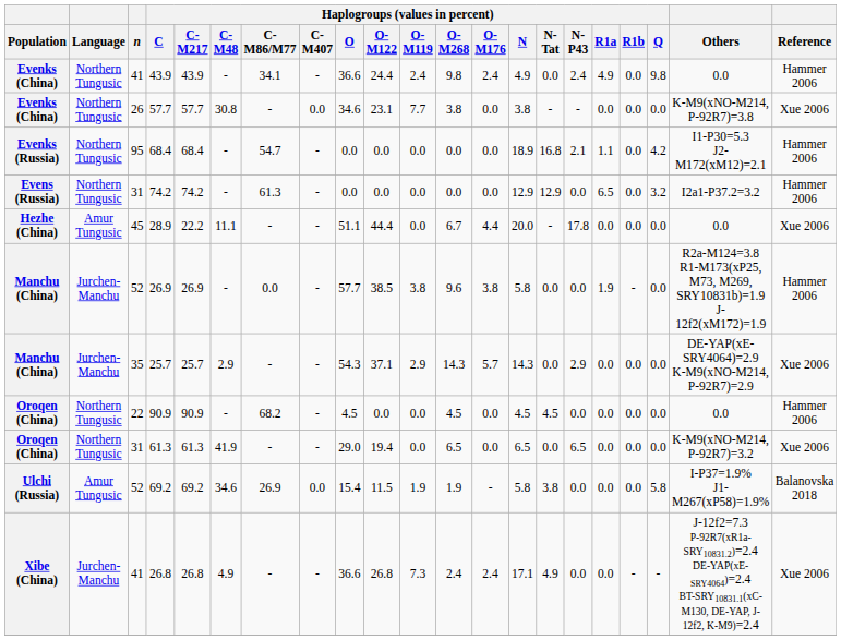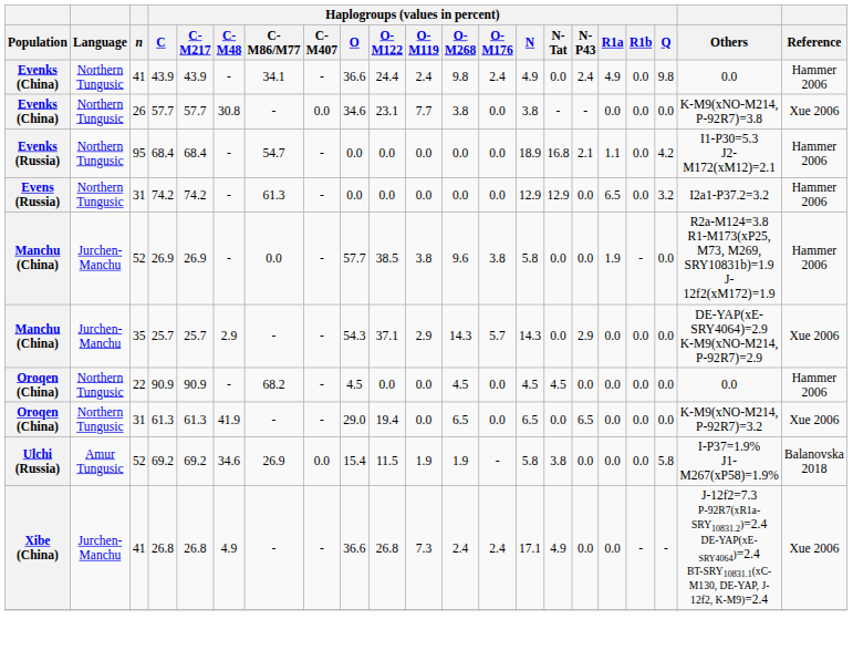 <table class="wikitable sortable" style="text-align:center; font-size: 100%">
 <tr>
 <th></th>
 <th></th>
 <th></th>
 <th colspan=16>Haplogroups (values in percent)</th>
 <th></th>
 <th></th>
 </tr>
 <tr>
 <th>Population</th>
 <th>Language</th>
 <th><em>n</em></th>
 <th><strong><a href='#'>C</a></strong> </th>
 <th><a href='#'>C-M217</a></th>
 <th><a href='#'>C-M48</a></th>
 <th>C-M86/M77</th>
 <th>C-M407</th>
 <th><strong><a href='#'>O</a></strong></th>
 <th><a href='#'>O-M122</a></th>
 <th><a href='#'>O-M119</a></th>
 <th><a href='#'>O-M268</a></th>
 <th><a href='#'>O-M176</a></th>
 <th><a href='#'>N</a></th>
 <th>N-Tat</th>
 <th>N-P43</th>
 <th><a href='#'>R1a</a></th>
 <th><a href='#'>R1b</a></th>
 <th><a href='#'>Q</a></th>
 <th>Others</th>
 <th>Reference</th>
 </tr>
 <tr>
 <th><a href='#'>Evenks</a> (China)</th>
 <td><a href='#'>Northern Tungusic</a></td>
 <td>41</td>
 <td>43.9</td>
 <td>43.9</td>
 <td>-</td>
 <td>34.1</td>
 <td>-</td>
 <td>36.6</td>
 <td>24.4</td>
 <td>2.4</td>
 <td>9.8</td>
 <td>2.4</td>
 <td>4.9</td>
 <td>0.0</td>
 <td>2.4</td>
 <td>4.9</td>
 <td>0.0</td>
 <td>9.8</td>
 <td>0.0</td>
 <td>Hammer 2006</td>
 </tr>
 <tr>
 <th><a href='#'>Evenks</a> (China)</th>
 <td><a href='#'>Northern Tungusic</a></td>
 <td>26</td>
 <td>57.7</td>
 <td>57.7</td>
 <td>30.8</td>
 <td>-</td>
 <td>0.0</td>
 <td>34.6</td>
 <td>23.1</td>
 <td>7.7</td>
 <td>3.8</td>
 <td>0.0</td>
 <td>3.8</td>
 <td>-</td>
 <td>-</td>
 <td>0.0</td>
 <td>0.0</td>
 <td>0.0</td>
 <td>K-M9(xNO-M214, P-92R7)=3.8</td>
 <td>Xue 2006</td>
 </tr>
 <tr>
 <th><a href='#'>Evenks</a> (Russia)</th>
 <td><a href='#'>Northern Tungusic</a></td>
 <td>95</td>
 <td>68.4</td>
 <td>68.4</td>
 <td>-</td>
 <td>54.7</td>
 <td>-</td>
 <td>0.0</td>
 <td>0.0</td>
 <td>0.0</td>
 <td>0.0</td>
 <td>0.0</td>
 <td>18.9</td>
 <td>16.8</td>
 <td>2.1</td>
 <td>1.1</td>
 <td>0.0</td>
 <td>4.2</td>
 <td>I1-P30=5.3<br>J2-M172(xM12)=2.1</td>
 <td>Hammer 2006</td>
 </tr>
 <tr>
 <th><a href='#'>Evens</a> (Russia)</th>
 <td><a href='#'>Northern Tungusic</a></td>
 <td>31</td>
 <td>74.2</td>
 <td>74.2</td>
 <td>-</td>
 <td>61.3</td>
 <td>-</td>
 <td>0.0</td>
 <td>0.0</td>
 <td>0.0</td>
 <td>0.0</td>
 <td>0.0</td>
 <td>12.9</td>
 <td>12.9</td>
 <td>0.0</td>
 <td>6.5</td>
 <td>0.0</td>
 <td>3.2</td>
 <td>I2a1-P37.2=3.2</td>
 <td>Hammer 2006</td>
-</tr>
-<tr>
-<th><a href='#'>Hezhe</a> (China)</th>
-<td><a href='#'>Amur Tungusic</a></td>
-<td>45</td>
-<td>28.9</td>
-<td>22.2</td>
-<td>11.1</td>
-<td>-</td>
-<td>-</td>
-<td>51.1</td>
-<td>44.4</td>
-<td>0.0</td>
-<td>6.7</td>
-<td>4.4</td>
-<td>20.0</td>
-<td>-</td>
-<td>17.8</td>
-<td>0.0</td>
-<td>0.0</td>
-<td>0.0</td>
-<td>0.0</td>
-<td>Xue 2006</td>
 </tr>
 <tr>
 <th><a href='#'>Manchu</a> (China)</th>
 <td><a href='#'>Jurchen-Manchu</a></td>
 <td>52</td>
 <td>26.9</td>
 <td>26.9</td>
 <td>-</td>
 <td>0.0</td>
 <td>-</td>
 <td>57.7</td>
 <td>38.5</td>
 <td>3.8</td>
 <td>9.6</td>
 <td>3.8</td>
 <td>5.8</td>
 <td>0.0</td>
 <td>0.0</td>
 <td>1.9</td>
 <td>-</td>
 <td>0.0</td>
 <td>R2a-M124=3.8<br>R1-M173(xP25, M73, M269, SRY10831b)=1.9<br>J-12f2(xM172)=1.9</td>
 <td>Hammer 2006</td>
 </tr>
 <tr>
 <th><a href='#'>Manchu</a> (China)</th>
 <td><a href='#'>Jurchen-Manchu</a></td>
 <td>35</td>
 <td>25.7</td>
 <td>25.7</td>
 <td>2.9</td>
 <td>-</td>
 <td>-</td>
 <td>54.3</td>
 <td>37.1</td>
 <td>2.9</td>
 <td>14.3</td>
 <td>5.7</td>
 <td>14.3</td>
 <td>0.0</td>
 <td>2.9</td>
 <td>0.0</td>
 <td>0.0</td>
 <td>0.0</td>
 <td>DE-YAP(xE-SRY4064)=2.9<br>K-M9(xNO-M214, P-92R7)=2.9</td>
 <td>Xue 2006</td>
 </tr>
 <tr>
 <th><a href='#'>Oroqen</a> (China)</th>
 <td><a href='#'>Northern Tungusic</a></td>
 <td>22</td>
 <td>90.9</td>
 <td>90.9</td>
 <td>-</td>
 <td>68.2</td>
 <td>-</td>
 <td>4.5</td>
 <td>0.0</td>
 <td>0.0</td>
 <td>4.5</td>
 <td>0.0</td>
 <td>4.5</td>
 <td>4.5</td>
 <td>0.0</td>
 <td>0.0</td>
 <td>0.0</td>
 <td>0.0</td>
 <td>0.0</td>
 <td>Hammer 2006</td>
 </tr>
 <tr>
 <th><a href='#'>Oroqen</a> (China)</th>
 <td><a href='#'>Northern Tungusic</a></td>
 <td>31</td>
 <td>61.3</td>
 <td>61.3</td>
 <td>41.9</td>
 <td>-</td>
 <td>-</td>
 <td>29.0</td>
 <td>19.4</td>
 <td>0.0</td>
 <td>6.5</td>
 <td>0.0</td>
 <td>6.5</td>
 <td>0.0</td>
 <td>6.5</td>
 <td>0.0</td>
 <td>0.0</td>
 <td>0.0</td>
 <td>K-M9(xNO-M214, P-92R7)=3.2</td>
 <td>Xue 2006</td>
 </tr>
 <tr>
 <th><a href='#'>Ulchi</a> (Russia)</th>
 <td><a href='#'>Amur Tungusic</a></td>
 <td>52</td>
 <td>69.2</td>
 <td>69.2</td>
 <td>34.6</td>
 <td>26.9</td>
 <td>0.0</td>
 <td>15.4</td>
 <td>11.5</td>
 <td>1.9</td>
 <td>1.9</td>
 <td>-</td>
 <td>5.8</td>
 <td>3.8</td>
 <td>0.0</td>
 <td>0.0</td>
 <td>0.0</td>
 <td>5.8</td>
 <td>I-P37=1.9%<br>J1-M267(xP58)=1.9%</td>
 <td>Balanovska 2018</td>
 </tr>
 <tr>
 <th><a href='#'>Xibe</a> (China)</th>
 <td><a href='#'>Jurchen-Manchu</a></td>
 <td>41</td>
 <td>26.8</td>
 <td>26.8</td>
 <td>4.9</td>
 <td>-</td>
 <td>-</td>
 <td>36.6</td>
 <td>26.8</td>
 <td>7.3</td>
 <td>2.4</td>
 <td>2.4</td>
 <td>17.1</td>
 <td>4.9</td>
 <td>0.0</td>
 <td>0.0</td>
 <td>-</td>
 <td>-</td>
 <td>J-12f2=7.3<br><small>P-92R7(xR1a-SRY<sub>10831.2</sub>)</small>=2.4<br><small>DE-YAP(xE-<sub>SRY4064</sub>)</small>=2.4<br><small>BT-SRY<sub>10831.1</sub>(xC-M130, DE-YAP, J-12f2, K-M9)</small>=2.4</td>
 <td>Xue 2006</td>
 </tr>
 <tr>
 </tr>
 </table>
